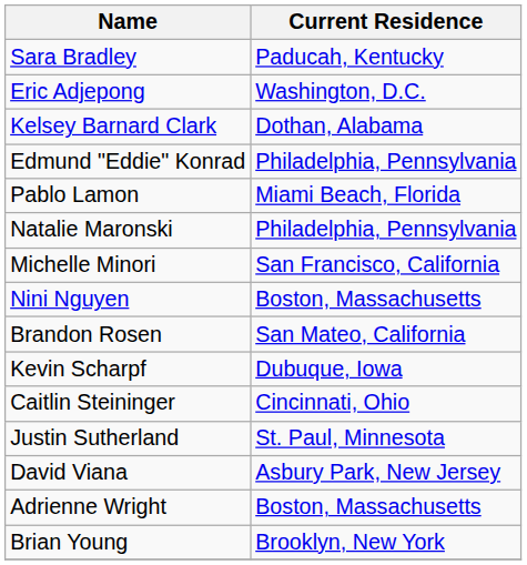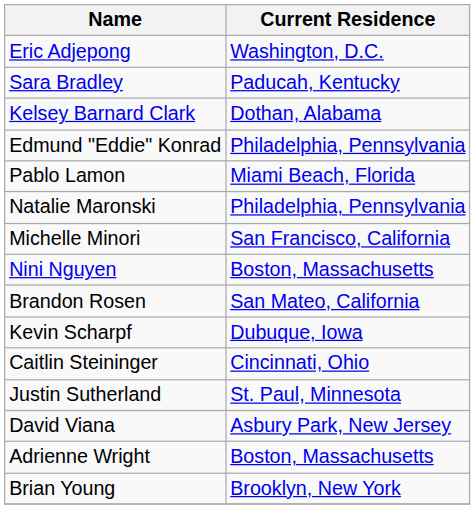 <table class="wikitable sortable">
 <tr>
 <th>Name</th>
 <th>Current Residence</th>
 </tr>
 <tr>
+<td><a href='#'>Eric Adjepong</a></td>
+<td><a href='#'>Washington, D.C.</a></td>
+</tr>
+<tr>
 <td><a href='#'>Sara Bradley</a></td>
 <td><a href='#'>Paducah, Kentucky</a></td>
-</tr>
-<tr>
-<td><a href='#'>Eric Adjepong</a></td>
-<td><a href='#'>Washington, D.C.</a></td>
 </tr>
 <tr>
 <td><a href='#'>Kelsey Barnard Clark</a></td>
 <td><a href='#'>Dothan, Alabama</a></td>
 </tr>
 <tr>
 <td>Edmund "Eddie" Konrad</td>
 <td><a href='#'>Philadelphia, Pennsylvania</a></td>
 </tr>
 <tr>
 <td>Pablo Lamon</td>
 <td><a href='#'>Miami Beach, Florida</a></td>
 </tr>
 <tr>
 <td>Natalie Maronski</td>
 <td><a href='#'>Philadelphia, Pennsylvania</a></td>
 </tr>
 <tr>
 <td>Michelle Minori</td>
 <td><a href='#'>San Francisco, California</a></td>
 </tr>
 <tr>
 <td><a href='#'>Nini Nguyen</a></td>
 <td><a href='#'>Boston, Massachusetts</a></td>
 </tr>
 <tr>
 <td>Brandon Rosen</td>
 <td><a href='#'>San Mateo, California</a></td>
 </tr>
 <tr>
 <td>Kevin Scharpf</td>
 <td><a href='#'>Dubuque, Iowa</a></td>
 </tr>
 <tr>
 <td>Caitlin Steininger</td>
 <td><a href='#'>Cincinnati, Ohio</a></td>
 </tr>
 <tr>
 <td>Justin Sutherland</td>
 <td><a href='#'>St. Paul, Minnesota</a></td>
 </tr>
 <tr>
 <td>David Viana</td>
 <td><a href='#'>Asbury Park, New Jersey</a></td>
 </tr>
 <tr>
 <td>Adrienne Wright</td>
 <td><a href='#'>Boston, Massachusetts</a></td>
 </tr>
 <tr>
 <td>Brian Young</td>
 <td><a href='#'>Brooklyn, New York</a></td>
 </tr>
 <tr>
 </tr>
 </table>
